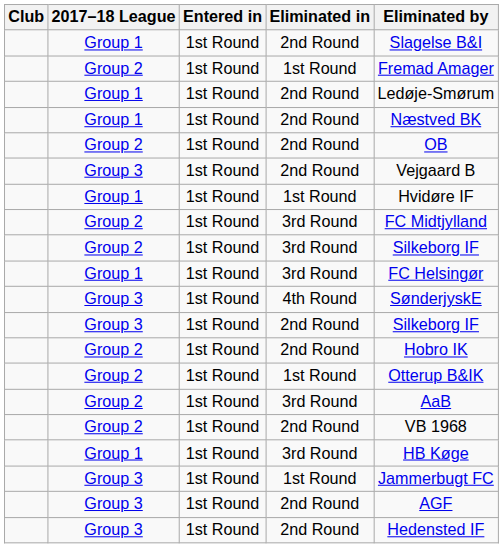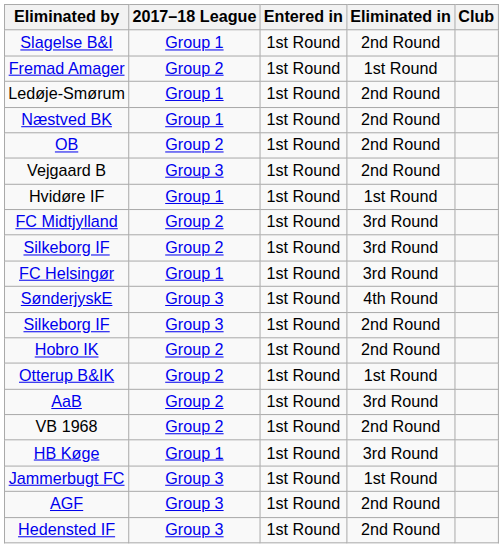 <table class="wikitable sortable">
 <tr>
-<th>Club</th>
+<th>Eliminated by</th>
 <th>2017–18 League</th>
 <th>Entered in</th>
 <th>Eliminated in</th>
-<th>Eliminated by</th>
+<th>Club</th>
 </tr>
 <tr>
-<td></td>
+<td align="center"><a href='#'>Slagelse B&I</a></td>
 <td align="center"><a href='#'>Group 1</a></td>
 <td align="center">1st Round</td>
 <td align="center">2nd Round</td>
-<td align="center"><a href='#'>Slagelse B&I</a></td>
+<td></td>
 </tr>
 <tr>
-<td></td>
+<td align="center"><a href='#'>Fremad Amager</a></td>
 <td align="center"><a href='#'>Group 2</a></td>
 <td align="center">1st Round</td>
 <td align="center">1st Round</td>
-<td align="center"><a href='#'>Fremad Amager</a></td>
+<td></td>
 </tr>
 <tr>
-<td></td>
+<td align="center">Ledøje-Smørum</td>
 <td align="center"><a href='#'>Group 1</a></td>
 <td align="center">1st Round</td>
 <td align="center">2nd Round</td>
-<td align="center">Ledøje-Smørum</td>
+<td></td>
 </tr>
 <tr>
-<td></td>
+<td align="center"><a href='#'>Næstved BK</a></td>
 <td align="center"><a href='#'>Group 1</a></td>
 <td align="center">1st Round</td>
 <td align="center">2nd Round</td>
-<td align="center"><a href='#'>Næstved BK</a></td>
+<td></td>
 </tr>
 <tr>
-<td></td>
+<td align="center"><a href='#'>OB</a></td>
 <td align="center"><a href='#'>Group 2</a></td>
 <td align="center">1st Round</td>
 <td align="center">2nd Round</td>
-<td align="center"><a href='#'>OB</a></td>
+<td></td>
 </tr>
 <tr>
-<td></td>
+<td align="center">Vejgaard B</td>
 <td align="center"><a href='#'>Group 3</a></td>
 <td align="center">1st Round</td>
 <td align="center">2nd Round</td>
-<td align="center">Vejgaard B</td>
+<td></td>
 </tr>
 <tr>
-<td></td>
+<td align="center">Hvidøre IF</td>
 <td align="center"><a href='#'>Group 1</a></td>
 <td align="center">1st Round</td>
 <td align="center">1st Round</td>
-<td align="center">Hvidøre IF</td>
+<td></td>
 </tr>
 <tr>
-<td></td>
+<td align="center"><a href='#'>FC Midtjylland</a></td>
 <td align="center"><a href='#'>Group 2</a></td>
 <td align="center">1st Round</td>
 <td align="center">3rd Round</td>
-<td align="center"><a href='#'>FC Midtjylland</a></td>
+<td></td>
 </tr>
 <tr>
-<td></td>
+<td align="center"><a href='#'>Silkeborg IF</a></td>
 <td align="center"><a href='#'>Group 2</a></td>
 <td align="center">1st Round</td>
 <td align="center">3rd Round</td>
-<td align="center"><a href='#'>Silkeborg IF</a></td>
+<td></td>
 </tr>
 <tr>
-<td></td>
+<td align="center"><a href='#'>FC Helsingør</a></td>
 <td align="center"><a href='#'>Group 1</a></td>
 <td align="center">1st Round</td>
 <td align="center">3rd Round</td>
-<td align="center"><a href='#'>FC Helsingør</a></td>
+<td></td>
 </tr>
 <tr>
-<td></td>
+<td align="center"><a href='#'>SønderjyskE</a></td>
 <td align="center"><a href='#'>Group 3</a></td>
 <td align="center">1st Round</td>
 <td align="center">4th Round</td>
-<td align="center"><a href='#'>SønderjyskE</a></td>
+<td></td>
 </tr>
 <tr>
-<td></td>
+<td align="center"><a href='#'>Silkeborg IF</a></td>
 <td align="center"><a href='#'>Group 3</a></td>
 <td align="center">1st Round</td>
 <td align="center">2nd Round</td>
-<td align="center"><a href='#'>Silkeborg IF</a></td>
+<td></td>
 </tr>
 <tr>
-<td></td>
+<td align="center"><a href='#'>Hobro IK</a></td>
 <td align="center"><a href='#'>Group 2</a></td>
 <td align="center">1st Round</td>
 <td align="center">2nd Round</td>
-<td align="center"><a href='#'>Hobro IK</a></td>
+<td></td>
 </tr>
 <tr>
-<td></td>
+<td align="center"><a href='#'>Otterup B&IK</a></td>
 <td align="center"><a href='#'>Group 2</a></td>
 <td align="center">1st Round</td>
 <td align="center">1st Round</td>
-<td align="center"><a href='#'>Otterup B&IK</a></td>
+<td></td>
 </tr>
 <tr>
-<td></td>
+<td align="center"><a href='#'>AaB</a></td>
 <td align="center"><a href='#'>Group 2</a></td>
 <td align="center">1st Round</td>
 <td align="center">3rd Round</td>
-<td align="center"><a href='#'>AaB</a></td>
+<td></td>
 </tr>
 <tr>
-<td></td>
+<td align="center">VB 1968</td>
 <td align="center"><a href='#'>Group 2</a></td>
 <td align="center">1st Round</td>
 <td align="center">2nd Round</td>
-<td align="center">VB 1968</td>
+<td></td>
 </tr>
 <tr>
-<td></td>
+<td align="center"><a href='#'>HB Køge</a></td>
 <td align="center"><a href='#'>Group 1</a></td>
 <td align="center">1st Round</td>
 <td align="center">3rd Round</td>
-<td align="center"><a href='#'>HB Køge</a></td>
+<td></td>
 </tr>
 <tr>
-<td></td>
+<td align="center"><a href='#'>Jammerbugt FC</a></td>
 <td align="center"><a href='#'>Group 3</a></td>
 <td align="center">1st Round</td>
 <td align="center">1st Round</td>
-<td align="center"><a href='#'>Jammerbugt FC</a></td>
+<td></td>
 </tr>
 <tr>
-<td></td>
+<td align="center"><a href='#'>AGF</a></td>
 <td align="center"><a href='#'>Group 3</a></td>
 <td align="center">1st Round</td>
 <td align="center">2nd Round</td>
-<td align="center"><a href='#'>AGF</a></td>
+<td></td>
 </tr>
 <tr>
-<td></td>
+<td align="center"><a href='#'>Hedensted IF</a></td>
 <td align="center"><a href='#'>Group 3</a></td>
 <td align="center">1st Round</td>
 <td align="center">2nd Round</td>
-<td align="center"><a href='#'>Hedensted IF</a></td>
+<td></td>
 </tr>
 </table>
